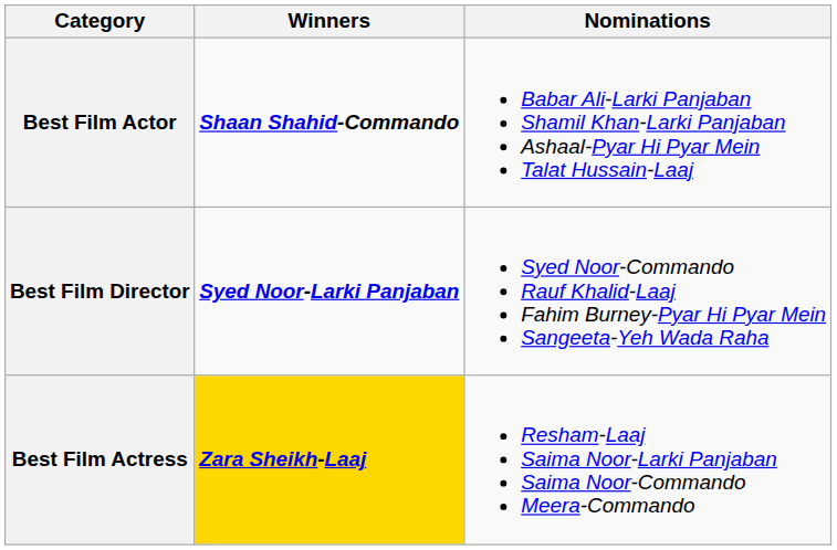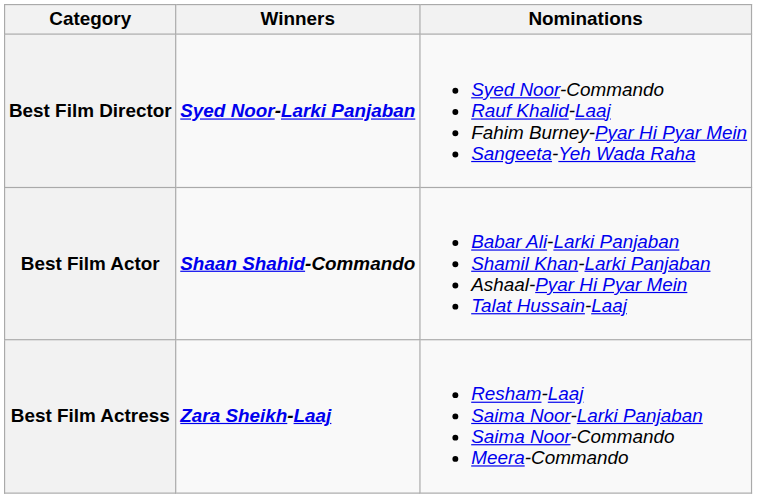 <table class="wikitable style">
 <tr>
 <th>Category</th>
 <th>Winners</th>
 <th>Nominations</th>
 </tr>
 <tr>
+<th><strong>Best Film Director</strong></th>
+<td><strong><em><a href='#'>Syed Noor</a>-<a href='#'>Larki Panjaban</a></em></strong></td>
+<td><br><ul><li><em><a href='#'>Syed Noor</a>-Commando</em></li><li><em><a href='#'>Rauf Khalid</a>-<a href='#'>Laaj</a></em></li><li><em>Fahim Burney-<a href='#'>Pyar Hi Pyar Mein</a></em></li><li><em><a href='#'>Sangeeta</a>-<a href='#'>Yeh Wada Raha</a></em></li></ul></td>
+</tr>
+<tr>
 <th><strong>Best Film Actor</strong></th>
 <td><strong><em><a href='#'>Shaan Shahid</a>-Commando</em></strong></td>
 <td><br><ul><li><em><a href='#'>Babar Ali</a>-<a href='#'>Larki Panjaban</a></em></li><li><em><a href='#'>Shamil Khan</a>-<a href='#'>Larki Panjaban</a></em></li><li><em>Ashaal-<a href='#'>Pyar Hi Pyar Mein</a></em></li><li><em><a href='#'>Talat Hussain</a>-<a href='#'>Laaj</a></em></li></ul></td>
 </tr>
 <tr>
-<th><strong>Best Film Director</strong></th>
-<td><strong><em><a href='#'>Syed Noor</a>-<a href='#'>Larki Panjaban</a></em></strong></td>
-<td><br><ul><li><em><a href='#'>Syed Noor</a>-Commando</em></li><li><em><a href='#'>Rauf Khalid</a>-<a href='#'>Laaj</a></em></li><li><em>Fahim Burney-<a href='#'>Pyar Hi Pyar Mein</a></em></li><li><em><a href='#'>Sangeeta</a>-<a href='#'>Yeh Wada Raha</a></em></li></ul></td>
-</tr>
-<tr>
 <th><strong>Best Film Actress</strong></th>
-<td style="background: gold;"><strong><em><a href='#'>Zara Sheikh</a>-<a href='#'>Laaj</a></em></strong></td>
+<td><strong><em><a href='#'>Zara Sheikh</a>-<a href='#'>Laaj</a></em></strong></td>
 <td><br><ul><li><em><a href='#'>Resham</a>-<a href='#'>Laaj</a></em></li><li><em><a href='#'>Saima Noor</a>-<a href='#'>Larki Panjaban</a></em></li><li><em><a href='#'>Saima Noor</a>-Commando</em></li><li><em><a href='#'>Meera</a>-Commando</em></li></ul></td>
 </tr>
 </table>
